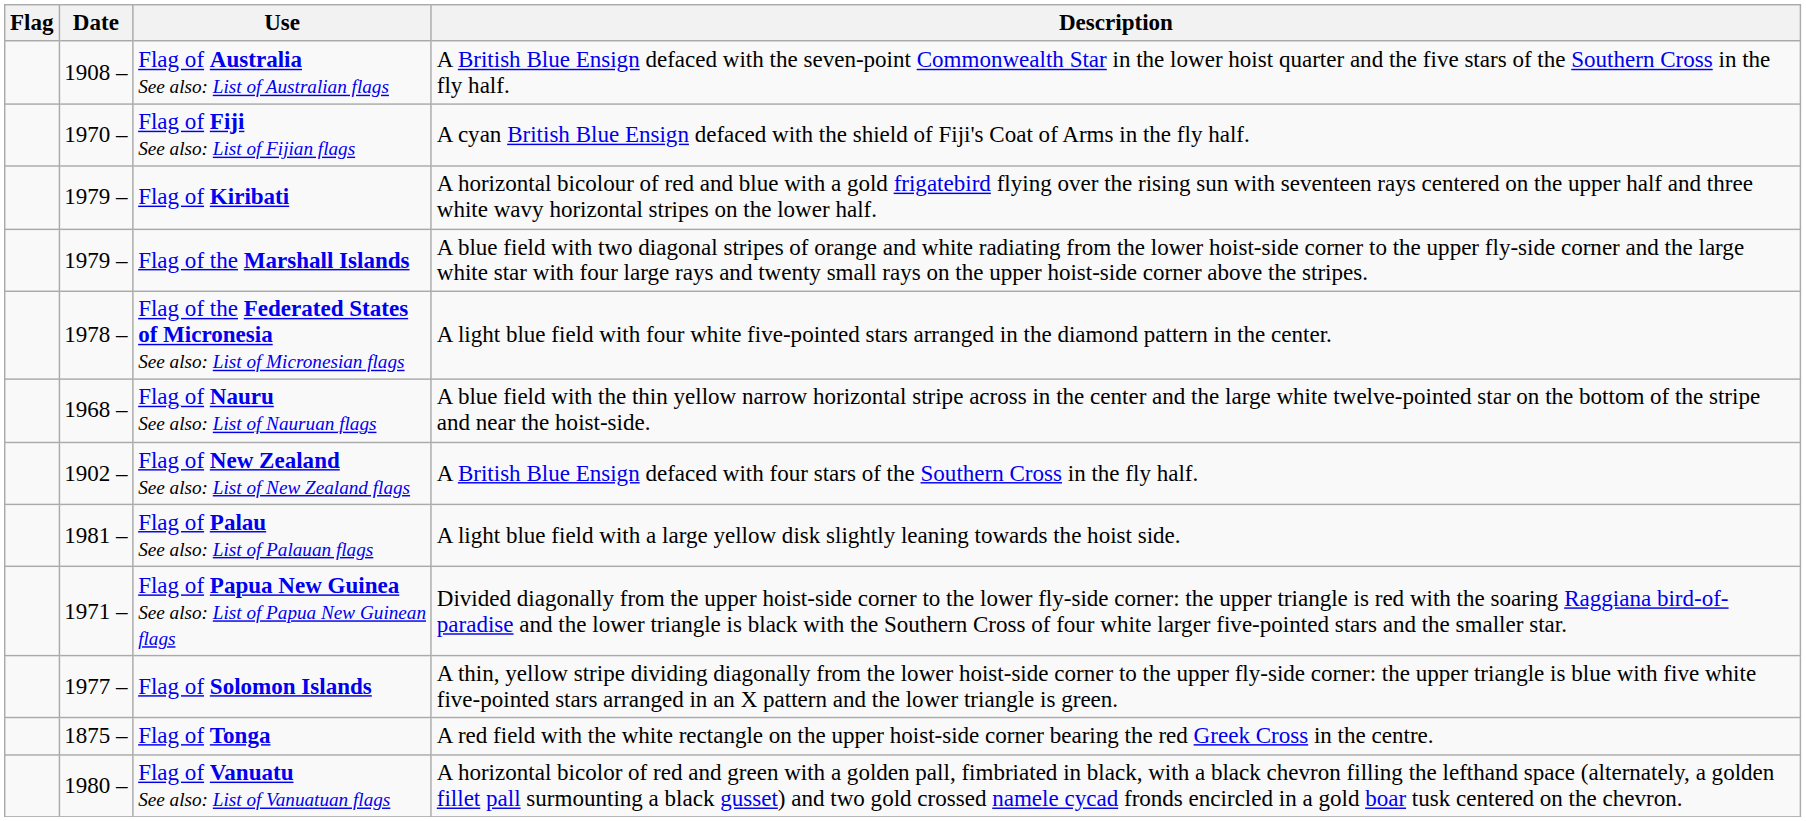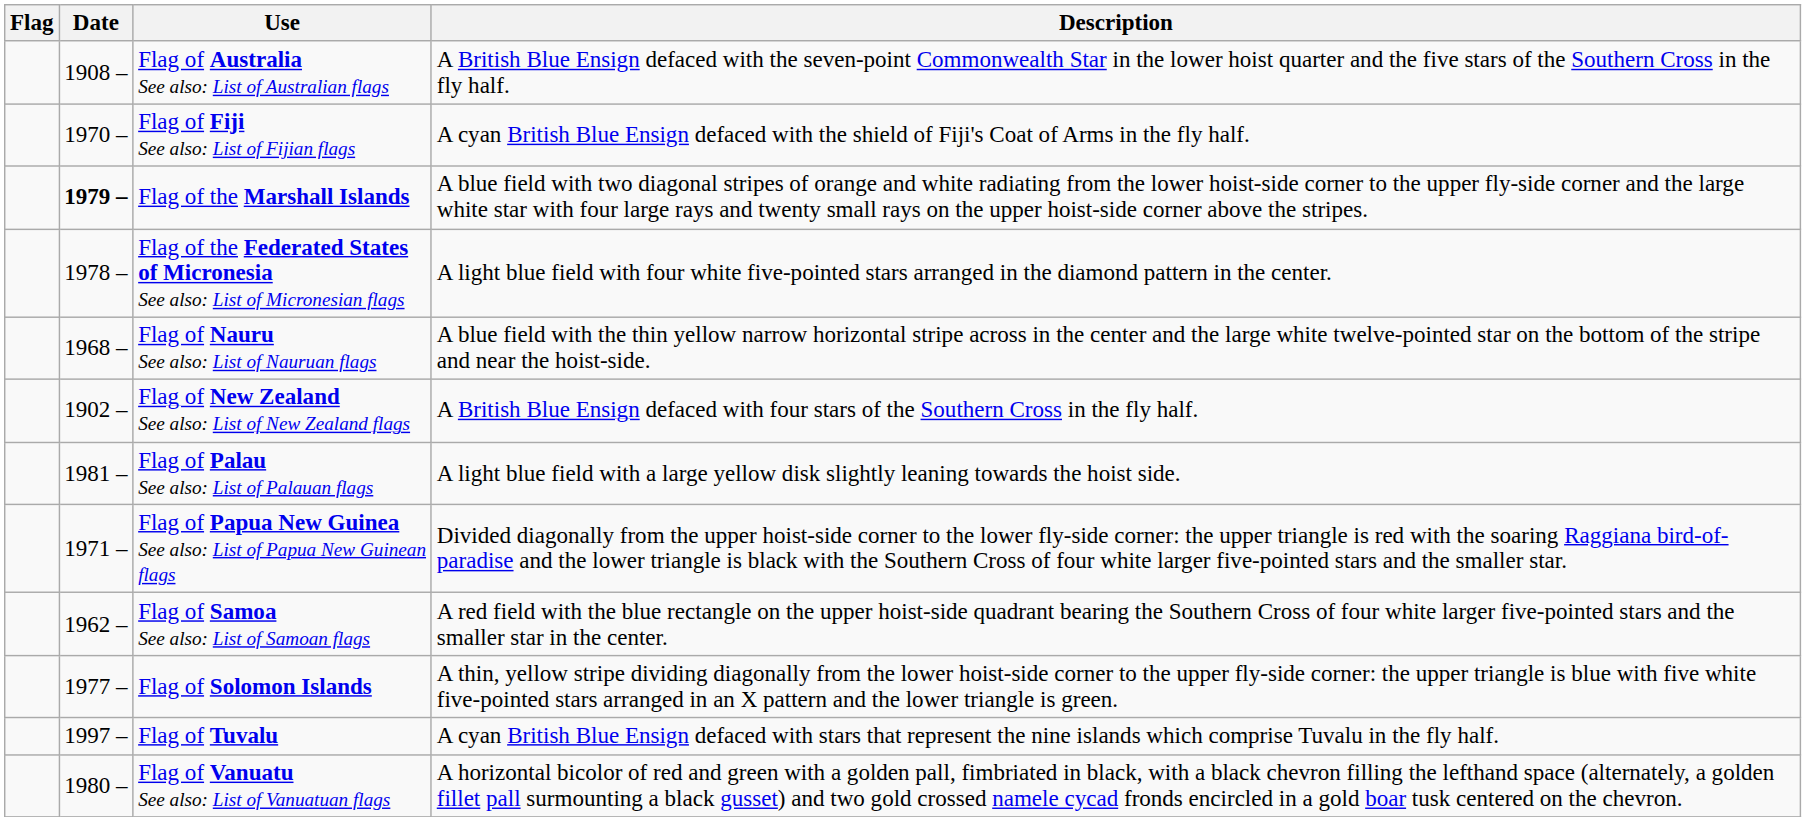 <table class="wikitable" style="background:#FFFFF">
 <tr>
 <th>Flag</th>
 <th>Date</th>
 <th style="width:200px">Use</th>
 <th>Description</th>
 </tr>
 <tr>
 <td></td>
 <td>1908 –</td>
 <td><a href='#'>Flag of</a> <strong><a href='#'>Australia</a></strong><br><small><em>See also: <a href='#'>List of Australian flags</a></em></small></td>
 <td>A <a href='#'>British Blue Ensign</a> defaced with the seven-point <a href='#'>Commonwealth Star</a> in the lower hoist quarter and the five stars of the <a href='#'>Southern Cross</a> in the fly half.</td>
 </tr>
 <tr>
 <td></td>
 <td>1970 –</td>
 <td><a href='#'>Flag of</a> <strong><a href='#'>Fiji</a></strong><br><small><em>See also: <a href='#'>List of Fijian flags</a></em></small></td>
 <td>A cyan <a href='#'>British Blue Ensign</a> defaced with the shield of Fiji's Coat of Arms in the fly half.</td>
 </tr>
 <tr>
 <td></td>
-<td>1979 –</td>
-<td><a href='#'>Flag of</a> <strong><a href='#'>Kiribati</a></strong></td>
-<td>A horizontal bicolour of red and blue with a gold <a href='#'>frigatebird</a> flying over the rising sun with seventeen rays centered on the upper half and three white wavy horizontal stripes on the lower half.</td>
-</tr>
-<tr>
-<td></td>
-<td>1979 –</td>
+<td><strong>1979 –</strong></td>
 <td><a href='#'>Flag of the</a> <strong><a href='#'>Marshall Islands</a></strong></td>
 <td>A blue field with two diagonal stripes of orange and white radiating from the lower hoist-side corner to the upper fly-side corner and the large white star with four large rays and twenty small rays on the upper hoist-side corner above the stripes.</td>
 </tr>
 <tr>
 <td></td>
 <td>1978 –</td>
 <td><a href='#'>Flag of the</a> <strong><a href='#'>Federated States of Micronesia</a></strong> <br><small><em>See also: <a href='#'>List of Micronesian flags</a></em></small></td>
 <td>A light blue field with four white five-pointed stars arranged in the diamond pattern in the center.</td>
 </tr>
 <tr>
 <td></td>
 <td>1968 –</td>
 <td><a href='#'>Flag of</a> <strong><a href='#'>Nauru</a></strong><br><small><em>See also: <a href='#'>List of Nauruan flags</a></em></small></td>
 <td>A blue field with the thin yellow narrow horizontal stripe across in the center and the large white twelve-pointed star on the bottom of the stripe and near the hoist-side.</td>
 </tr>
 <tr>
 <td></td>
 <td>1902 –</td>
 <td><a href='#'>Flag of</a> <strong><a href='#'>New Zealand</a></strong><br><small><em>See also: <a href='#'>List of New Zealand flags</a></em></small></td>
 <td>A <a href='#'>British Blue Ensign</a> defaced with four stars of the <a href='#'>Southern Cross</a> in the fly half.</td>
 </tr>
 <tr>
 <td></td>
 <td>1981 –</td>
 <td><a href='#'>Flag of</a> <strong><a href='#'>Palau</a></strong><br><small><em>See also: <a href='#'>List of Palauan flags</a></em></small></td>
 <td>A light blue field with a large yellow disk slightly leaning towards the hoist side.</td>
 </tr>
 <tr>
 <td></td>
 <td>1971 –</td>
 <td><a href='#'>Flag of</a> <strong><a href='#'>Papua New Guinea</a></strong><br><small><em>See also: <a href='#'>List of Papua New Guinean flags</a></em></small></td>
 <td>Divided diagonally from the upper hoist-side corner to the lower fly-side corner: the upper triangle is red with the soaring <a href='#'>Raggiana bird-of-paradise</a> and the lower triangle is black with the Southern Cross of four white larger five-pointed stars and the smaller star.</td>
 </tr>
 <tr>
 <td></td>
+<td>1962 –</td>
+<td><a href='#'>Flag of</a> <strong><a href='#'>Samoa</a></strong><br><small><em>See also: <a href='#'>List of Samoan flags</a></em></small></td>
+<td>A red field with the blue rectangle on the upper hoist-side quadrant bearing the Southern Cross of four white larger five-pointed stars and the smaller star in the center.</td>
+</tr>
+<tr>
+<td></td>
 <td>1977 –</td>
 <td><a href='#'>Flag of</a> <strong><a href='#'>Solomon Islands</a></strong> </td>
 <td>A thin, yellow stripe dividing diagonally from the lower hoist-side corner to the upper fly-side corner: the upper triangle is blue with five white five-pointed stars arranged in an X pattern and the lower triangle is green.</td>
 </tr>
 <tr>
 <td></td>
-<td>1875 –</td>
-<td><a href='#'>Flag of</a> <strong><a href='#'>Tonga</a></strong></td>
-<td>A red field with the white rectangle on the upper hoist-side corner bearing the red <a href='#'>Greek Cross</a> in the centre.</td>
+<td>1997 –</td>
+<td><a href='#'>Flag of</a> <strong><a href='#'>Tuvalu</a></strong></td>
+<td>A cyan <a href='#'>British Blue Ensign</a> defaced with stars that represent the nine islands which comprise Tuvalu in the fly half.</td>
 </tr>
 <tr>
 <td></td>
 <td>1980 –</td>
 <td><a href='#'>Flag of</a> <strong><a href='#'>Vanuatu</a></strong><br><small><em>See also: <a href='#'>List of Vanuatuan flags</a></em></small></td>
 <td>A horizontal bicolor of red and green with a golden pall, fimbriated in black, with a black chevron filling the lefthand space (alternately, a golden <a href='#'>fillet</a> <a href='#'>pall</a> surmounting a black <a href='#'>gusset</a>) and two gold crossed <a href='#'>namele cycad</a> fronds encircled in a gold <a href='#'>boar</a> tusk centered on the chevron.</td>
 </tr>
 </table>
